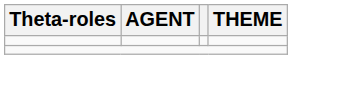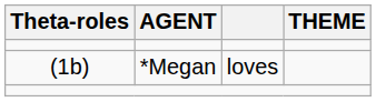 <table class="wikitable" style="text-align: center">
 <tr>
 <th>Theta-roles</th>
 <th>AGENT</th>
 <th></th>
 <th>THEME</th>
 </tr>
 <tr>
 <td></td>
 <td></td>
 <td></td>
 <td></td>
 </tr>
 <tr>
+<td>(1b)</td>
+<td>*Megan</td>
+<td>loves</td>
+<td></td>
+</tr>
+<tr>
 <td colspan="4"></td>
 </tr>
 </table>
